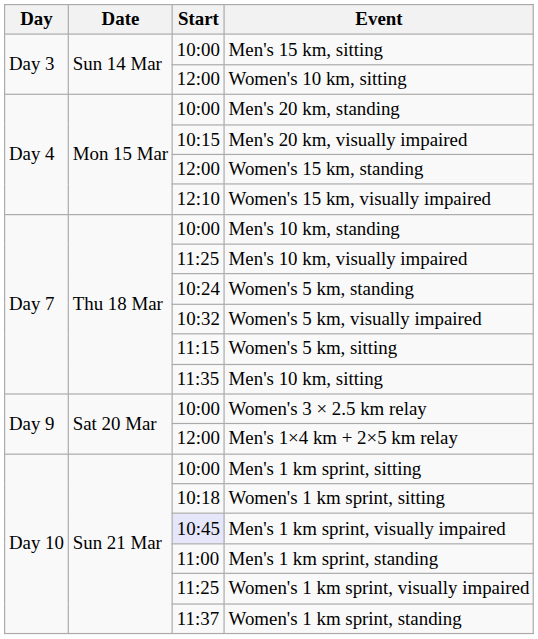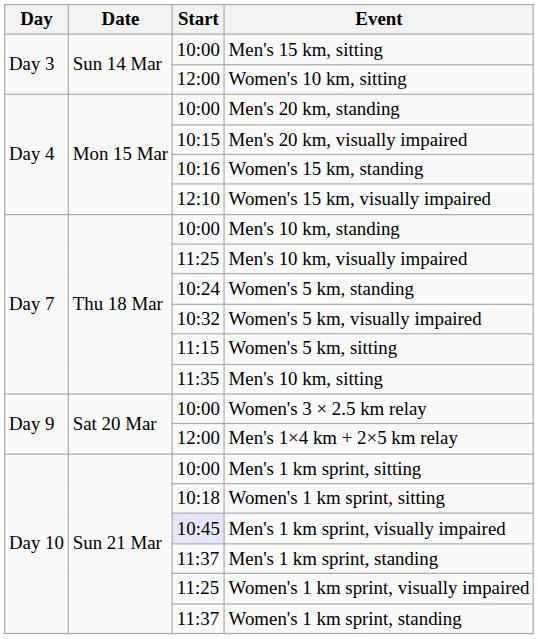 <table class="wikitable">
 <tr>
 <th>Day</th>
 <th>Date</th>
 <th>Start</th>
 <th>Event</th>
 </tr>
 <tr>
 <td rowspan="2">Day 3</td>
 <td rowspan="2">Sun 14 Mar</td>
 <td>10:00</td>
 <td>Men's 15 km, sitting</td>
 </tr>
 <tr>
 <td>12:00</td>
 <td>Women's 10 km, sitting</td>
 </tr>
 <tr>
 <td rowspan="4">Day 4</td>
 <td rowspan="4">Mon 15 Mar</td>
 <td>10:00</td>
 <td>Men's 20 km, standing</td>
 </tr>
 <tr>
 <td>10:15</td>
 <td>Men's 20 km, visually impaired</td>
 </tr>
 <tr>
-<td>12:00</td>
+<td>10:16</td>
 <td>Women's 15 km, standing</td>
 </tr>
 <tr>
 <td>12:10</td>
 <td>Women's 15 km, visually impaired</td>
 </tr>
 <tr>
 <td rowspan="6">Day 7</td>
 <td rowspan="6">Thu 18 Mar</td>
 <td>10:00</td>
 <td>Men's 10 km, standing</td>
 </tr>
 <tr>
 <td>11:25</td>
 <td>Men's 10 km, visually impaired</td>
 </tr>
 <tr>
 <td>10:24</td>
 <td>Women's 5 km, standing</td>
 </tr>
 <tr>
 <td>10:32</td>
 <td>Women's 5 km, visually impaired</td>
 </tr>
 <tr>
 <td>11:15</td>
 <td>Women's 5 km, sitting</td>
 </tr>
 <tr>
 <td>11:35</td>
 <td>Men's 10 km, sitting</td>
 </tr>
 <tr>
 <td rowspan="2">Day 9</td>
 <td rowspan="2">Sat 20 Mar</td>
 <td>10:00</td>
 <td>Women's 3 × 2.5 km relay</td>
 </tr>
 <tr>
 <td>12:00</td>
 <td>Men's 1×4 km + 2×5 km relay</td>
 </tr>
 <tr>
 <td rowspan="6">Day 10</td>
 <td rowspan="6">Sun 21 Mar</td>
 <td>10:00</td>
 <td>Men's 1 km sprint, sitting</td>
 </tr>
 <tr>
 <td>10:18</td>
 <td>Women's 1 km sprint, sitting</td>
 </tr>
 <tr>
 <td style="background: lavender;">10:45</td>
 <td>Men's 1 km sprint, visually impaired</td>
 </tr>
 <tr>
-<td>11:00</td>
+<td>11:37</td>
 <td>Men's 1 km sprint, standing</td>
 </tr>
 <tr>
 <td>11:25</td>
 <td>Women's 1 km sprint, visually impaired</td>
 </tr>
 <tr>
 <td>11:37</td>
 <td>Women's 1 km sprint, standing</td>
 </tr>
 </table>
